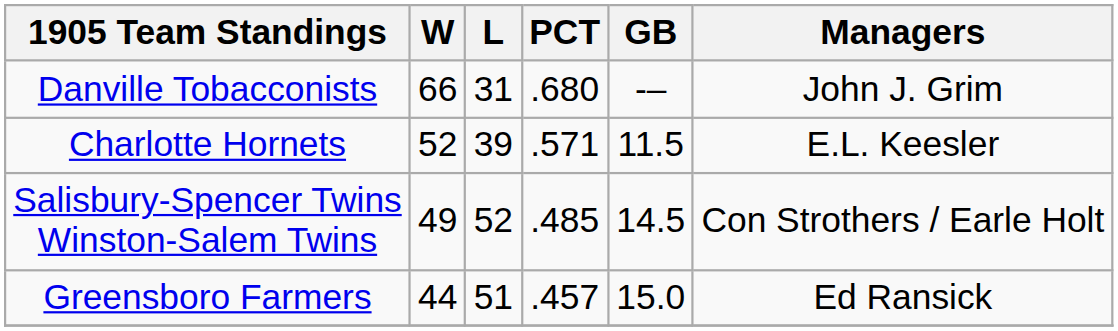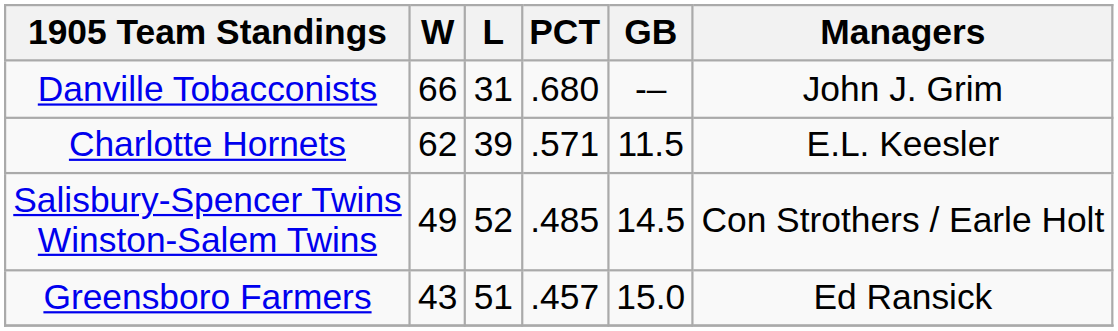 <table class="wikitable">
 <tr>
 <th>1905 Team Standings</th>
 <th>W</th>
 <th>L</th>
 <th>PCT</th>
 <th>GB</th>
 <th>Managers</th>
 </tr>
 <tr align=center>
 <td><a href='#'>Danville Tobacconists</a></td>
 <td>66</td>
 <td>31</td>
 <td>.680</td>
 <td>-–</td>
 <td>John J. Grim</td>
 </tr>
 <tr align=center>
 <td><a href='#'>Charlotte Hornets</a></td>
-<td>52</td>
+<td>62</td>
 <td>39</td>
 <td>.571</td>
 <td>11.5</td>
 <td>E.L. Keesler</td>
 </tr>
 <tr align=center>
 <td><a href='#'>Salisbury-Spencer Twins</a> <br> <a href='#'>Winston-Salem Twins</a></td>
 <td>49</td>
 <td>52</td>
 <td>.485</td>
 <td>14.5</td>
 <td>Con Strothers / Earle Holt</td>
 </tr>
 <tr align=center>
 <td><a href='#'>Greensboro Farmers</a></td>
-<td>44</td>
+<td>43</td>
 <td>51</td>
 <td>.457</td>
 <td>15.0</td>
 <td>Ed Ransick</td>
 </tr>
 <tr align=center>
 </tr>
 </table>
